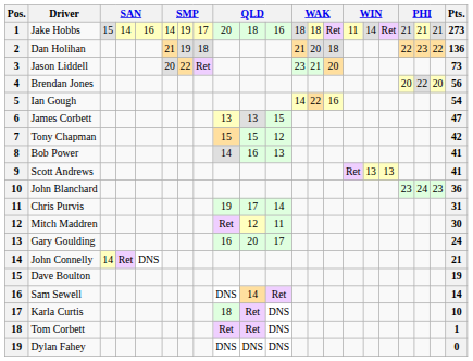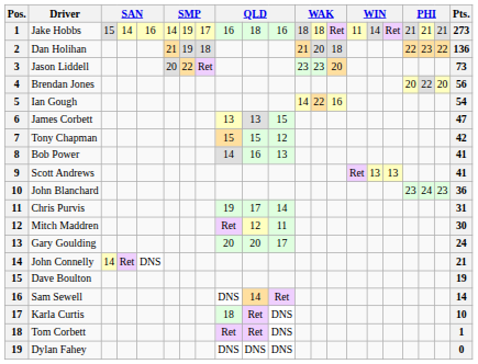 <table class="wikitable" style="font-size: 85%; text-align: center">
 <tr>
 <th>Pos.</th>
 <th>Driver</th>
 <th colspan=3><a href='#'>SAN</a></th>
 <th colspan=3><a href='#'>SMP</a></th>
 <th colspan=3><a href='#'>QLD</a></th>
 <th colspan=3><a href='#'>WAK</a></th>
 <th colspan=3><a href='#'>WIN</a></th>
 <th colspan=3><a href='#'>PHI</a></th>
 <th>Pts.</th>
 </tr>
 <tr>
 <th>1</th>
 <td align=left>Jake Hobbs</td>
 <td style="background:#dfdfdf;">15</td>
 <td style="background:#ffffbf;">14</td>
 <td style="background:#ffffbf;">16</td>
 <td style="background:#ffffbf;">14</td>
 <td style="background:#ffffbf;">19</td>
 <td style="background:#ffffbf;">17</td>
-<td style="background:#dfffdf;">20</td>
+<td style="background:#dfffdf;">16</td>
 <td style="background:#dfffdf;">18</td>
 <td style="background:#dfffdf;">16</td>
 <td style="background:#dfdfdf;">18</td>
 <td style="background:#ffffbf;">18</td>
 <td style="background:#efcfff;">Ret</td>
 <td style="background:#ffffbf;">11</td>
 <td style="background:#dfdfdf;">14</td>
 <td style="background:#efcfff;">Ret</td>
 <td style="background:#dfdfdf;">21</td>
 <td style="background:#ffffbf;">21</td>
 <td style="background:#dfdfdf;">21</td>
 <th>273</th>
 </tr>
 <tr>
 <th>2</th>
 <td align=left>Dan Holihan</td>
 <td></td>
 <td></td>
 <td></td>
 <td style="background:#ffdf9f;">21</td>
 <td style="background:#dfdfdf;">19</td>
 <td style="background:#dfdfdf;">18</td>
 <td></td>
 <td></td>
 <td></td>
 <td style="background:#ffdf9f;">21</td>
 <td style="background:#dfdfdf;">20</td>
 <td style="background:#dfdfdf;">18</td>
 <td></td>
 <td></td>
 <td></td>
 <td style="background:#ffdf9f;">22</td>
 <td style="background:#ffdf9f;">23</td>
 <td style="background:#ffdf9f;">22</td>
 <th>136</th>
 </tr>
 <tr>
 <th>3</th>
 <td align=left>Jason Liddell</td>
 <td></td>
 <td></td>
 <td></td>
 <td style="background:#dfdfdf;">20</td>
 <td style="background:#ffdf9f;">22</td>
 <td style="background:#efcfff;">Ret</td>
 <td></td>
 <td></td>
 <td></td>
 <td style="background:#dfffdf;">23</td>
-<td style="background:#dfffdf;">21</td>
+<td style="background:#dfffdf;">23</td>
 <td style="background:#ffdf9f;">20</td>
 <td></td>
 <td></td>
 <td></td>
 <td></td>
 <td></td>
 <td></td>
 <th>73</th>
 </tr>
 <tr>
 <th>4</th>
 <td align=left>Brendan Jones</td>
 <td></td>
 <td></td>
 <td></td>
 <td></td>
 <td></td>
 <td></td>
 <td></td>
 <td></td>
 <td></td>
 <td></td>
 <td></td>
 <td></td>
 <td></td>
 <td></td>
 <td></td>
 <td style="background:#ffffbf;">20</td>
 <td style="background:#dfdfdf;">22</td>
 <td style="background:#ffffbf;">20</td>
 <th>56</th>
 </tr>
 <tr>
 <th>5</th>
 <td align=left>Ian Gough</td>
 <td></td>
 <td></td>
 <td></td>
 <td></td>
 <td></td>
 <td></td>
 <td></td>
 <td></td>
 <td></td>
 <td style="background:#ffffbf;">14</td>
 <td style="background:#ffdf9f;">22</td>
 <td style="background:#ffffbf;">16</td>
 <td></td>
 <td></td>
 <td></td>
 <td></td>
 <td></td>
 <td></td>
 <th>54</th>
 </tr>
 <tr>
 <th>6</th>
 <td align=left>James Corbett</td>
 <td></td>
 <td></td>
 <td></td>
 <td></td>
 <td></td>
 <td></td>
 <td style="background:#ffffbf;">13</td>
 <td style="background:#dfdfdf;">13</td>
 <td style="background:#dfffdf;">15</td>
 <td></td>
 <td></td>
 <td></td>
 <td></td>
 <td></td>
 <td></td>
 <td></td>
 <td></td>
 <td></td>
 <th>47</th>
 </tr>
 <tr>
 <th>7</th>
 <td align=left>Tony Chapman</td>
 <td></td>
 <td></td>
 <td></td>
 <td></td>
 <td></td>
 <td></td>
 <td style="background:#ffdf9f;">15</td>
 <td style="background:#dfffdf;">15</td>
 <td style="background:#dfffdf;">12</td>
 <td></td>
 <td></td>
 <td></td>
 <td></td>
 <td></td>
 <td></td>
 <td></td>
 <td></td>
 <td></td>
 <th>42</th>
 </tr>
 <tr>
 <th>8</th>
 <td align=left>Bob Power</td>
 <td></td>
 <td></td>
 <td></td>
 <td></td>
 <td></td>
 <td></td>
 <td style="background:#dfdfdf;">14</td>
 <td style="background:#dfffdf;">16</td>
 <td style="background:#dfffdf;">13</td>
 <td></td>
 <td></td>
 <td></td>
 <td></td>
 <td></td>
 <td></td>
 <td></td>
 <td></td>
 <td></td>
 <th>41</th>
 </tr>
 <tr>
 <th>9</th>
 <td align=left>Scott Andrews</td>
 <td></td>
 <td></td>
 <td></td>
 <td></td>
 <td></td>
 <td></td>
 <td></td>
 <td></td>
 <td></td>
 <td></td>
 <td></td>
 <td></td>
 <td style="background:#efcfff;">Ret</td>
 <td style="background:#ffffbf;">13</td>
 <td style="background:#ffffbf;">13</td>
 <td></td>
 <td></td>
 <td></td>
 <th>41</th>
 </tr>
 <tr>
 <th>10</th>
 <td align=left>John Blanchard</td>
 <td></td>
 <td></td>
 <td></td>
 <td></td>
 <td></td>
 <td></td>
 <td></td>
 <td></td>
 <td></td>
 <td></td>
 <td></td>
 <td></td>
 <td></td>
 <td></td>
 <td></td>
 <td style="background:#dfffdf;">23</td>
 <td style="background:#dfffdf;">24</td>
 <td style="background:#dfffdf;">23</td>
 <th>36</th>
 </tr>
 <tr>
 <th>11</th>
 <td align=left>Chris Purvis</td>
 <td></td>
 <td></td>
 <td></td>
 <td></td>
 <td></td>
 <td></td>
 <td style="background:#dfffdf;">19</td>
 <td style="background:#dfffdf;">17</td>
 <td style="background:#dfffdf;">14</td>
 <td></td>
 <td></td>
 <td></td>
 <td></td>
 <td></td>
 <td></td>
 <td></td>
 <td></td>
 <td></td>
 <th>31</th>
 </tr>
 <tr>
 <th>12</th>
 <td align=left>Mitch Maddren</td>
 <td></td>
 <td></td>
 <td></td>
 <td></td>
 <td></td>
 <td></td>
 <td style="background:#efcfff;">Ret</td>
 <td style="background:#ffffbf;">12</td>
 <td style="background:#dfffdf;">11</td>
 <td></td>
 <td></td>
 <td></td>
 <td></td>
 <td></td>
 <td></td>
 <td></td>
 <td></td>
 <td></td>
 <th>30</th>
 </tr>
 <tr>
 <th>13</th>
 <td align=left>Gary Goulding</td>
 <td></td>
 <td></td>
 <td></td>
 <td></td>
 <td></td>
 <td></td>
-<td style="background:#dfffdf;">16</td>
+<td style="background:#dfffdf;">20</td>
 <td style="background:#dfffdf;">20</td>
 <td style="background:#dfffdf;">17</td>
 <td></td>
 <td></td>
 <td></td>
 <td></td>
 <td></td>
 <td></td>
 <td></td>
 <td></td>
 <td></td>
 <th>24</th>
 </tr>
 <tr>
 <th>14</th>
 <td align=left>John Connelly</td>
 <td style="background:#ffffbf;">14</td>
 <td style="background:#efcfff;">Ret</td>
 <td style="background:#ffffff;">DNS</td>
 <td></td>
 <td></td>
 <td></td>
 <td></td>
 <td></td>
 <td></td>
 <td></td>
 <td></td>
 <td></td>
 <td></td>
 <td></td>
 <td></td>
 <td></td>
 <td></td>
 <td></td>
 <th>21</th>
 </tr>
 <tr>
 <th>15</th>
 <td align=left>Dave Boulton</td>
 <td></td>
 <td></td>
 <td></td>
 <td></td>
 <td></td>
 <td></td>
 <td></td>
 <td></td>
 <td></td>
 <td></td>
 <td></td>
 <td></td>
 <td></td>
 <td></td>
 <td></td>
 <td></td>
 <td></td>
 <td></td>
 <th>19</th>
 </tr>
 <tr>
 <th>16</th>
 <td align=left>Sam Sewell</td>
 <td></td>
 <td></td>
 <td></td>
 <td></td>
 <td></td>
 <td></td>
 <td style="background:#ffffff;">DNS</td>
 <td style="background:#ffdf9f;">14</td>
 <td style="background:#efcfff;">Ret</td>
 <td></td>
 <td></td>
 <td></td>
 <td></td>
 <td></td>
 <td></td>
 <td></td>
 <td></td>
 <td></td>
 <th>14</th>
 </tr>
 <tr>
 <th>17</th>
 <td align=left>Karla Curtis</td>
 <td></td>
 <td></td>
 <td></td>
 <td></td>
 <td></td>
 <td></td>
 <td style="background:#dfffdf;">18</td>
 <td style="background:#efcfff;">Ret</td>
 <td style="background:#ffffff;">DNS</td>
 <td></td>
 <td></td>
 <td></td>
 <td></td>
 <td></td>
 <td></td>
 <td></td>
 <td></td>
 <td></td>
 <th>10</th>
 </tr>
 <tr>
 <th>18</th>
 <td align=left>Tom Corbett</td>
 <td></td>
 <td></td>
 <td></td>
 <td></td>
 <td></td>
 <td></td>
 <td style="background:#efcfff;">Ret</td>
 <td style="background:#efcfff;">Ret</td>
 <td style="background:#ffffff;">DNS</td>
 <td></td>
 <td></td>
 <td></td>
 <td></td>
 <td></td>
 <td></td>
 <td></td>
 <td></td>
 <td></td>
 <th>1</th>
 </tr>
 <tr>
 <th>19</th>
 <td align=left>Dylan Fahey</td>
 <td></td>
 <td></td>
 <td></td>
 <td></td>
 <td></td>
 <td></td>
 <td style="background:#ffffff;">DNS</td>
 <td style="background:#ffffff;">DNS</td>
 <td style="background:#ffffff;">DNS</td>
 <td></td>
 <td></td>
 <td></td>
 <td></td>
 <td></td>
 <td></td>
 <td></td>
 <td></td>
 <td></td>
 <th>0</th>
 </tr>
 </table>
